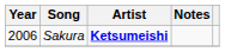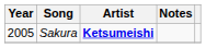 <table class="wikitable">
 <tr>
 <th>Year</th>
 <th>Song</th>
 <th>Artist</th>
 <th>Notes</th>
 <th></th>
 </tr>
 <tr>
-<td>2006</td>
+<td>2005</td>
 <td><em>Sakura</em></td>
 <td><strong><a href='#'>Ketsumeishi</a></strong></td>
 <td></td>
 <td></td>
 </tr>
 <tr>
 </tr>
 </table>
